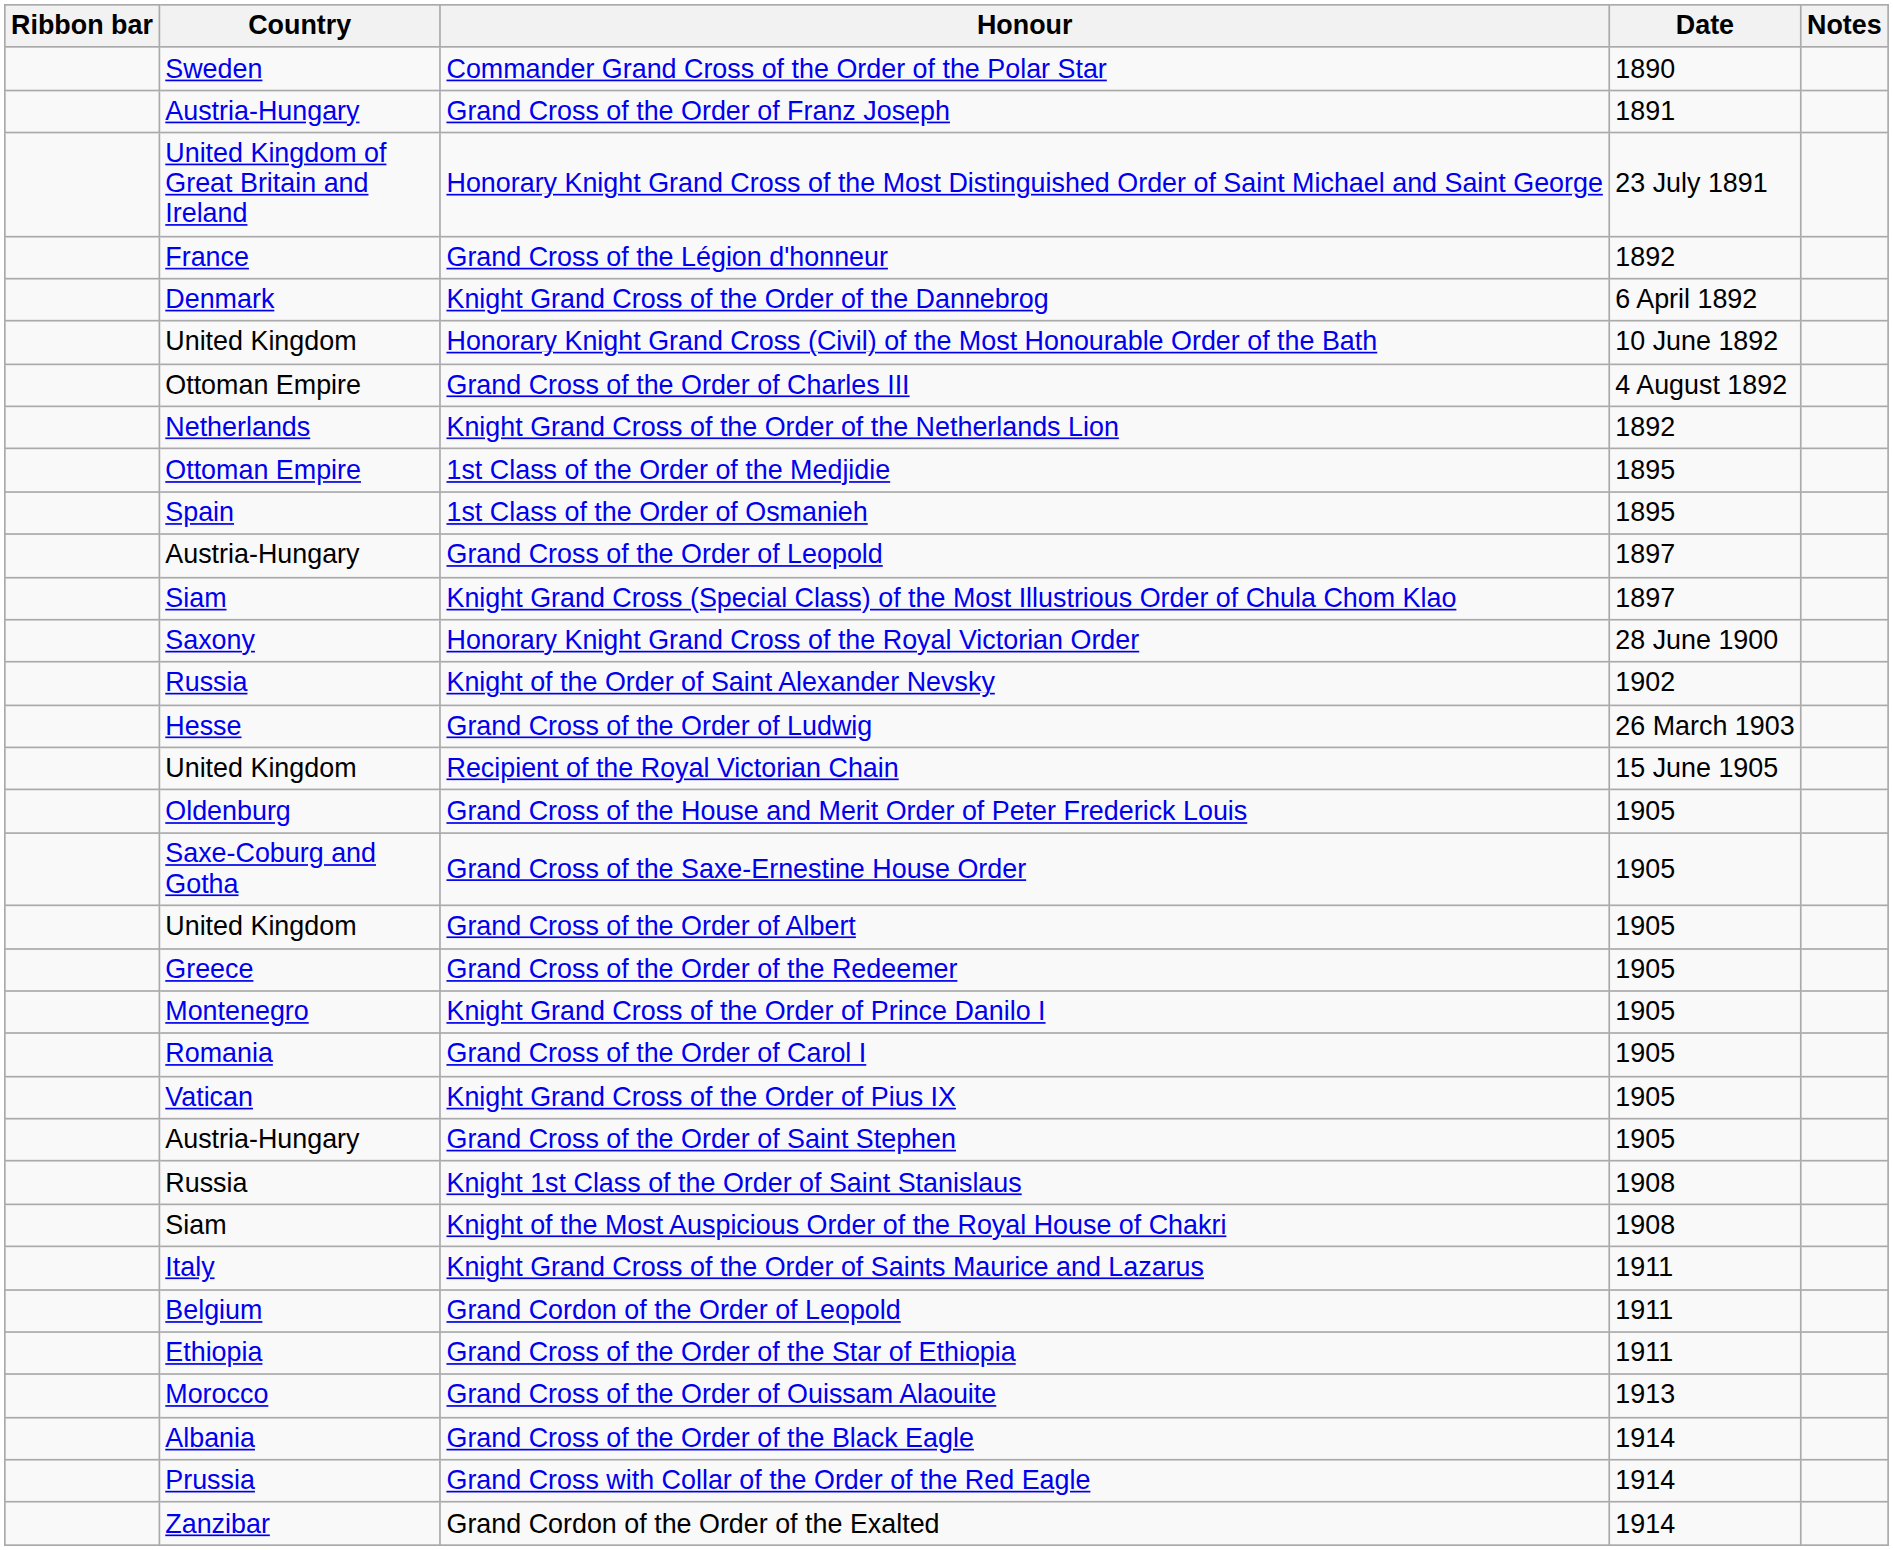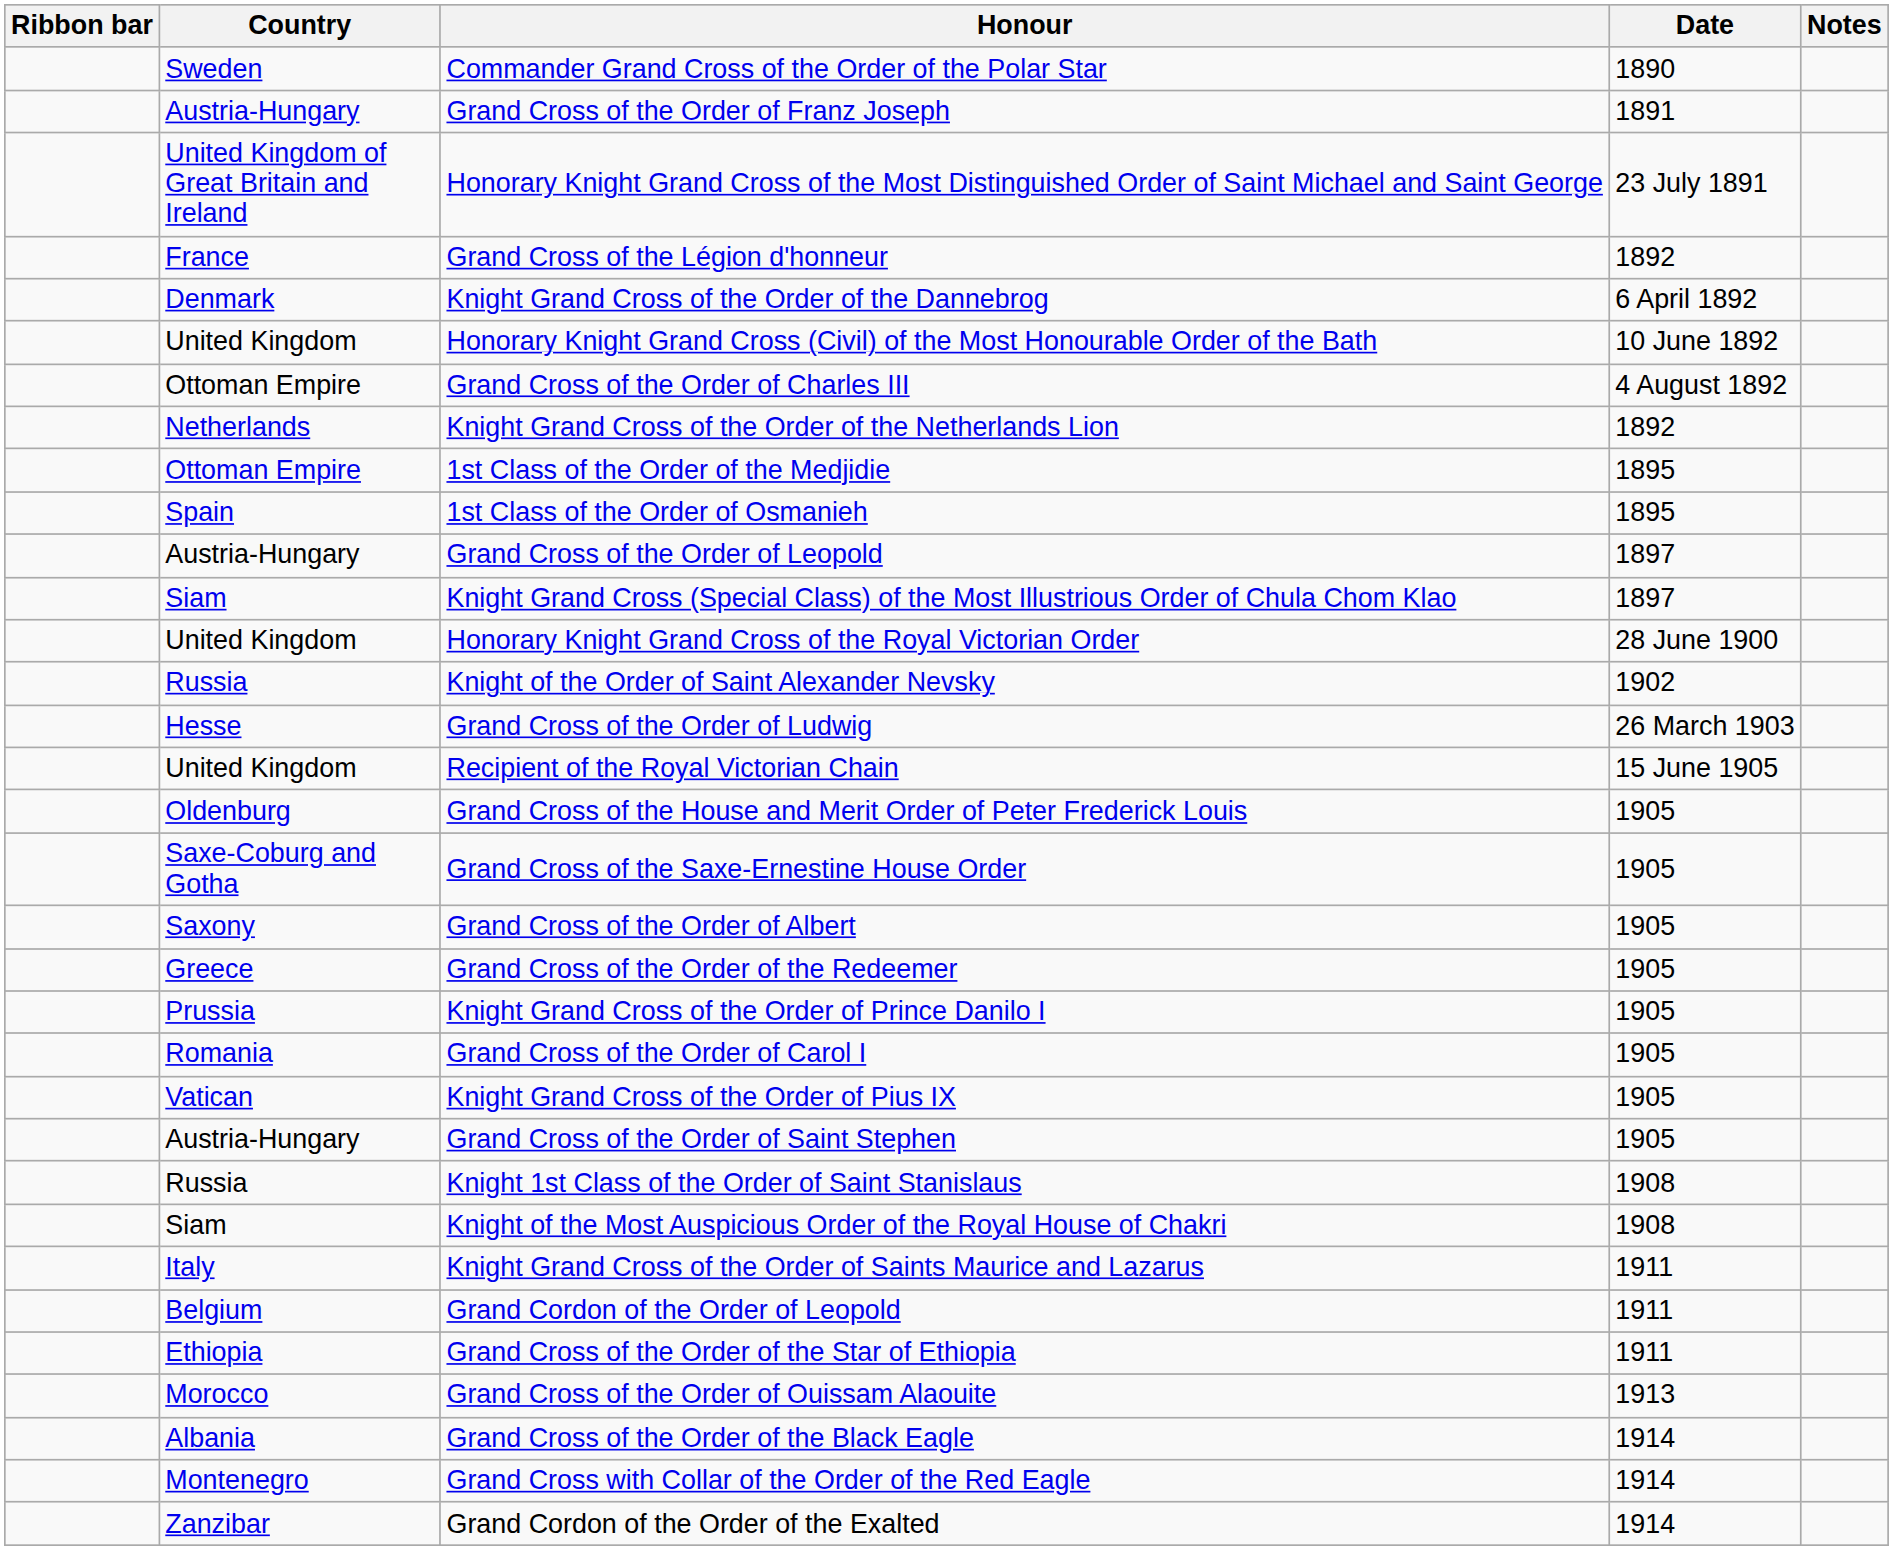 <table class="wikitable">
 <tr>
 <th>Ribbon bar</th>
 <th style="width:10em">Country</th>
 <th>Honour</th>
 <th>Date</th>
 <th>Notes</th>
 </tr>
 <tr>
 <td></td>
 <td><a href='#'>Sweden</a></td>
 <td><a href='#'>Commander Grand Cross of the Order of the Polar Star</a></td>
 <td>1890</td>
 <td></td>
 </tr>
 <tr>
 <td></td>
 <td><a href='#'>Austria-Hungary</a></td>
 <td><a href='#'>Grand Cross of the Order of Franz Joseph</a></td>
 <td>1891</td>
 <td></td>
 </tr>
 <tr>
 <td></td>
 <td><a href='#'>United Kingdom of Great Britain and Ireland</a></td>
 <td><a href='#'>Honorary Knight Grand Cross of the Most Distinguished Order of Saint Michael and Saint George</a></td>
 <td>23 July 1891</td>
 <td></td>
 </tr>
 <tr>
 <td></td>
 <td><a href='#'>France</a></td>
 <td><a href='#'>Grand Cross of the Légion d'honneur</a></td>
 <td>1892</td>
 <td></td>
 </tr>
 <tr>
 <td></td>
 <td><a href='#'>Denmark</a></td>
 <td><a href='#'>Knight Grand Cross of the Order of the Dannebrog</a></td>
 <td>6 April 1892</td>
 <td></td>
 </tr>
 <tr>
 <td></td>
 <td>United Kingdom</td>
 <td><a href='#'>Honorary Knight Grand Cross (Civil) of the Most Honourable Order of the Bath</a></td>
 <td>10 June 1892</td>
 <td></td>
 </tr>
 <tr>
 <td></td>
 <td>Ottoman Empire</td>
 <td><a href='#'>Grand Cross of the Order of Charles III</a></td>
 <td>4 August 1892</td>
 <td></td>
 </tr>
 <tr>
 <td></td>
 <td><a href='#'>Netherlands</a></td>
 <td><a href='#'>Knight Grand Cross of the Order of the Netherlands Lion</a></td>
 <td>1892</td>
 <td></td>
 </tr>
 <tr>
 <td></td>
 <td><a href='#'>Ottoman Empire</a></td>
 <td><a href='#'>1st Class of the Order of the Medjidie</a></td>
 <td>1895</td>
 <td></td>
 </tr>
 <tr>
 <td></td>
 <td><a href='#'>Spain</a></td>
 <td><a href='#'>1st Class of the Order of Osmanieh</a></td>
 <td>1895</td>
 <td></td>
 </tr>
 <tr>
 <td></td>
 <td>Austria-Hungary</td>
 <td><a href='#'>Grand Cross of the Order of Leopold</a></td>
 <td>1897</td>
 <td></td>
 </tr>
 <tr>
 <td></td>
 <td><a href='#'>Siam</a></td>
 <td><a href='#'>Knight Grand Cross (Special Class) of the Most Illustrious Order of Chula Chom Klao</a></td>
 <td>1897</td>
 <td></td>
 </tr>
 <tr>
 <td></td>
-<td><a href='#'>Saxony</a></td>
+<td>United Kingdom</td>
 <td><a href='#'>Honorary Knight Grand Cross of the Royal Victorian Order</a></td>
 <td>28 June 1900</td>
 <td></td>
 </tr>
 <tr>
 <td></td>
 <td><a href='#'>Russia</a></td>
 <td><a href='#'>Knight of the Order of Saint Alexander Nevsky</a></td>
 <td>1902</td>
 <td></td>
 </tr>
 <tr>
 <td></td>
 <td><a href='#'>Hesse</a></td>
 <td><a href='#'>Grand Cross of the Order of Ludwig</a></td>
 <td>26 March 1903</td>
 <td></td>
 </tr>
 <tr>
 <td></td>
 <td>United Kingdom</td>
 <td><a href='#'>Recipient of the Royal Victorian Chain</a></td>
 <td>15 June 1905</td>
 <td></td>
 </tr>
 <tr>
 <td></td>
 <td><a href='#'>Oldenburg</a></td>
 <td><a href='#'>Grand Cross of the House and Merit Order of Peter Frederick Louis</a></td>
 <td>1905</td>
 <td></td>
 </tr>
 <tr>
 <td></td>
 <td><a href='#'>Saxe-Coburg and Gotha</a></td>
 <td><a href='#'>Grand Cross of the Saxe-Ernestine House Order</a></td>
 <td>1905</td>
 <td></td>
 </tr>
 <tr>
 <td></td>
-<td>United Kingdom</td>
+<td><a href='#'>Saxony</a></td>
 <td><a href='#'>Grand Cross of the Order of Albert</a></td>
 <td>1905</td>
 <td></td>
 </tr>
 <tr>
 <td></td>
 <td><a href='#'>Greece</a></td>
 <td><a href='#'>Grand Cross of the Order of the Redeemer</a></td>
 <td>1905</td>
 <td></td>
 </tr>
 <tr>
 <td></td>
-<td><a href='#'>Montenegro</a></td>
+<td><a href='#'>Prussia</a></td>
 <td><a href='#'>Knight Grand Cross of the Order of Prince Danilo I</a></td>
 <td>1905</td>
 <td></td>
 </tr>
 <tr>
 <td></td>
 <td><a href='#'>Romania</a></td>
 <td><a href='#'>Grand Cross of the Order of Carol I</a></td>
 <td>1905</td>
 <td></td>
 </tr>
 <tr>
 <td></td>
 <td><a href='#'>Vatican</a></td>
 <td><a href='#'>Knight Grand Cross of the Order of Pius IX</a></td>
 <td>1905</td>
 <td></td>
 </tr>
 <tr>
 <td></td>
 <td>Austria-Hungary</td>
 <td><a href='#'>Grand Cross of the Order of Saint Stephen</a></td>
 <td>1905</td>
 <td></td>
 </tr>
 <tr>
 <td></td>
 <td>Russia</td>
 <td><a href='#'>Knight 1st Class of the Order of Saint Stanislaus</a></td>
 <td>1908</td>
 <td></td>
 </tr>
 <tr>
 <td></td>
 <td>Siam</td>
 <td><a href='#'>Knight of the Most Auspicious Order of the Royal House of Chakri</a></td>
 <td>1908</td>
 <td></td>
 </tr>
 <tr>
 <td></td>
 <td><a href='#'>Italy</a></td>
 <td><a href='#'>Knight Grand Cross of the Order of Saints Maurice and Lazarus</a></td>
 <td>1911</td>
 <td></td>
 </tr>
 <tr>
 <td></td>
 <td><a href='#'>Belgium</a></td>
 <td><a href='#'>Grand Cordon of the Order of Leopold</a></td>
 <td>1911</td>
 <td></td>
 </tr>
 <tr>
 <td></td>
 <td><a href='#'>Ethiopia</a></td>
 <td><a href='#'>Grand Cross of the Order of the Star of Ethiopia</a></td>
 <td>1911</td>
 <td></td>
 </tr>
 <tr>
 <td></td>
 <td><a href='#'>Morocco</a></td>
 <td><a href='#'>Grand Cross of the Order of Ouissam Alaouite</a></td>
 <td>1913</td>
 <td></td>
 </tr>
 <tr>
 <td></td>
 <td><a href='#'>Albania</a></td>
 <td><a href='#'>Grand Cross of the Order of the Black Eagle</a></td>
 <td>1914</td>
 <td></td>
 </tr>
 <tr>
 <td></td>
-<td><a href='#'>Prussia</a></td>
+<td><a href='#'>Montenegro</a></td>
 <td><a href='#'>Grand Cross with Collar of the Order of the Red Eagle</a></td>
 <td>1914</td>
 <td></td>
 </tr>
 <tr>
 <td></td>
 <td><a href='#'>Zanzibar</a></td>
 <td>Grand Cordon of the Order of the Exalted</td>
 <td>1914</td>
 <td></td>
 </tr>
 <tr>
 </tr>
 </table>
